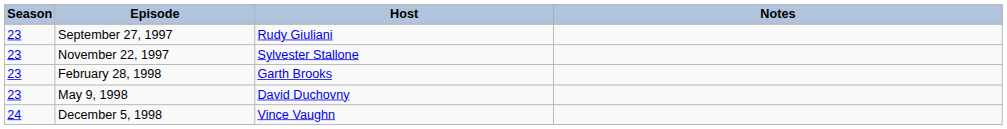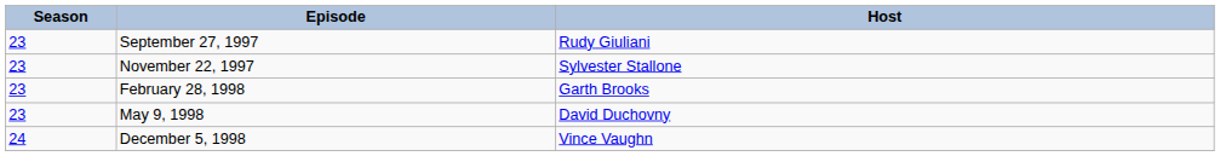 <table class="wikitable" style="width:100%;">
 <tr>
 <th style="background:#B0C4DE;" width="5%">Season</th>
 <th style="background:#B0C4DE;" width="20%">Episode</th>
 <th style="background:#B0C4DE;" width="30%">Host</th>
-<th style="background:#B0C4DE;" width="45%">Notes</th>
 </tr>
 <tr>
 <td><a href='#'>23</a></td>
 <td>September 27, 1997</td>
 <td><a href='#'>Rudy Giuliani</a></td>
-<td></td>
 </tr>
 <tr>
 <td><a href='#'>23</a></td>
 <td>November 22, 1997</td>
 <td><a href='#'>Sylvester Stallone</a></td>
-<td></td>
 </tr>
 <tr>
 <td><a href='#'>23</a></td>
 <td>February 28, 1998</td>
 <td><a href='#'>Garth Brooks</a></td>
-<td></td>
 </tr>
 <tr>
 <td><a href='#'>23</a></td>
 <td>May 9, 1998</td>
 <td><a href='#'>David Duchovny</a></td>
-<td></td>
 </tr>
 <tr>
 <td><a href='#'>24</a></td>
 <td>December 5, 1998</td>
 <td><a href='#'>Vince Vaughn</a></td>
-<td></td>
 </tr>
 </table>
